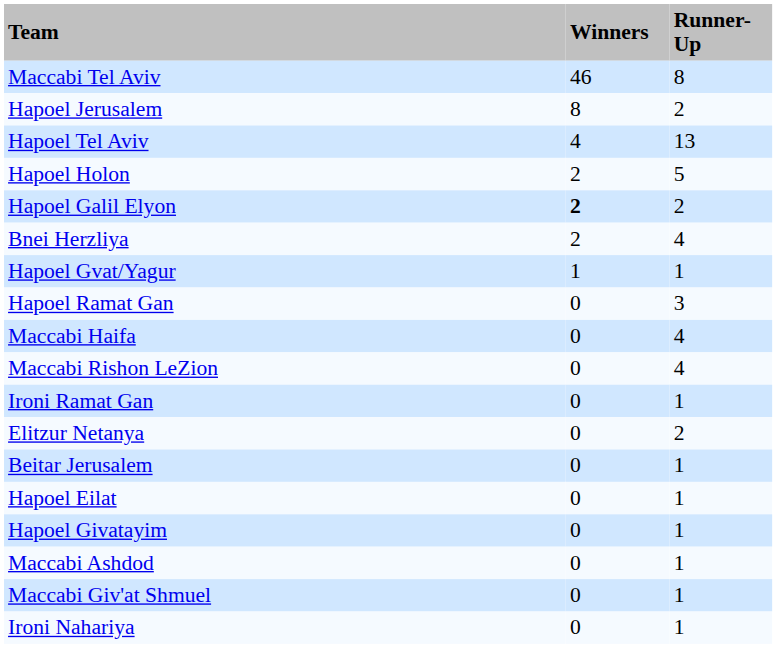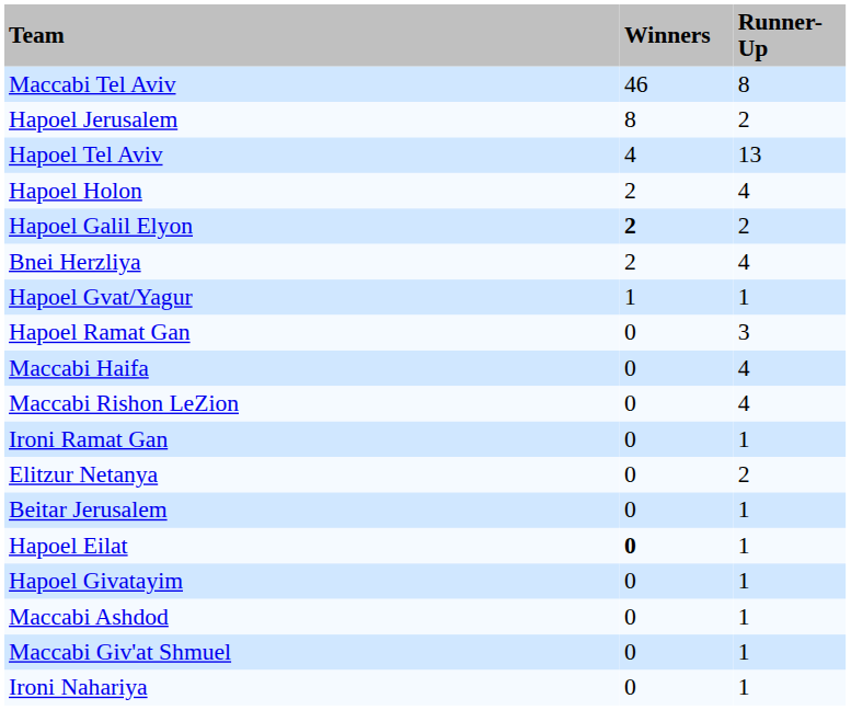 <table cellpadding=3 cellspacing=0 width=45% width=45% border=0 style="border-collapse:collapse"|>
 <tr align=left>
 <th style="background:silver; width:60%;">Team</th>
 <th style="background:silver; width:10%;">Winners</th>
 <th style="background:silver; width:10%;">Runner-Up</th>
 </tr>
 <tr style="text-align:left; background:#d0e7ff;">
 <td><a href='#'>Maccabi Tel Aviv</a></td>
 <td>46</td>
 <td>8</td>
 </tr>
 <tr style="text-align:left; background:#f5faff;">
 <td><a href='#'>Hapoel Jerusalem</a></td>
 <td>8</td>
 <td>2</td>
 </tr>
 <tr style="text-align:left; background:#d0e7ff;">
 <td><a href='#'>Hapoel Tel Aviv</a></td>
 <td>4</td>
 <td>13</td>
 </tr>
 <tr style="text-align:left; background:#f5faff;">
 <td><a href='#'>Hapoel Holon</a></td>
 <td>2</td>
-<td>5</td>
+<td>4</td>
 </tr>
 <tr style="text-align:left; background:#d0e7ff;">
 <td><a href='#'>Hapoel Galil Elyon</a></td>
 <td><strong>2</strong></td>
 <td>2</td>
 </tr>
 <tr style="text-align:left; background:#f5faff;">
 <td><a href='#'>Bnei Herzliya</a></td>
 <td>2</td>
 <td>4</td>
 </tr>
 <tr style="text-align:left; background:#d0e7ff;">
 <td><a href='#'>Hapoel Gvat/Yagur</a></td>
 <td>1</td>
 <td>1</td>
 </tr>
 <tr style="text-align:left; background:#f5faff;">
 <td><a href='#'>Hapoel Ramat Gan</a></td>
 <td>0</td>
 <td>3</td>
 </tr>
 <tr style="text-align:left; background:#d0e7ff;">
 <td><a href='#'>Maccabi Haifa</a></td>
 <td>0</td>
 <td>4</td>
 </tr>
 <tr style="text-align:left; background:#f5faff;">
 <td><a href='#'>Maccabi Rishon LeZion</a></td>
 <td>0</td>
 <td>4</td>
 </tr>
 <tr style="text-align:left; background:#d0e7ff;">
 <td><a href='#'>Ironi Ramat Gan</a></td>
 <td>0</td>
 <td>1</td>
 </tr>
 <tr style="text-align:left; background:#f5faff;">
 <td><a href='#'>Elitzur Netanya</a></td>
 <td>0</td>
 <td>2</td>
 </tr>
 <tr style="text-align:left; background:#d0e7ff;">
 <td><a href='#'>Beitar Jerusalem</a></td>
 <td>0</td>
 <td>1</td>
 </tr>
 <tr style="text-align:left; background:#f5faff;">
 <td><a href='#'>Hapoel Eilat</a></td>
-<td>0</td>
+<td><strong>0</strong></td>
 <td>1</td>
 </tr>
 <tr style="text-align:left; background:#d0e7ff;">
 <td><a href='#'>Hapoel Givatayim</a></td>
 <td>0</td>
 <td>1</td>
 </tr>
 <tr style="text-align:left; background:#f5faff;">
 <td><a href='#'>Maccabi Ashdod</a></td>
 <td>0</td>
 <td>1</td>
 </tr>
 <tr style="text-align:left; background:#d0e7ff;">
 <td><a href='#'>Maccabi Giv'at Shmuel</a></td>
 <td>0</td>
 <td>1</td>
 </tr>
 <tr style="text-align:left; background:#f5faff;">
 <td><a href='#'>Ironi Nahariya</a></td>
 <td>0</td>
 <td>1</td>
 </tr>
 </table>
